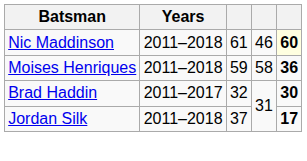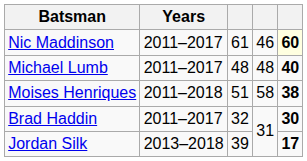 <table class="wikitable">
 <tr>
 <th>Batsman</th>
 <th>Years</th>
 <th></th>
 <th></th>
 <th></th>
 </tr>
 <tr>
 <td><a href='#'>Nic Maddinson</a></td>
-<td>2011–2018</td>
+<td>2011–2017</td>
 <td>61</td>
 <td>46</td>
 <td style="background: lightyellow;"><strong>60</strong></td>
 </tr>
 <tr>
+<td><a href='#'>Michael Lumb</a></td>
+<td>2011–2017</td>
+<td>48</td>
+<td>48</td>
+<td><strong>40</strong></td>
+</tr>
+<tr>
 <td><a href='#'>Moises Henriques</a></td>
 <td>2011–2018</td>
-<td>59</td>
+<td>51</td>
 <td>58</td>
-<td><strong>36</strong></td>
+<td><strong>38</strong></td>
 </tr>
 <tr>
 <td><a href='#'>Brad Haddin</a></td>
 <td>2011–2017</td>
 <td>32</td>
 <td rowspan="2">31</td>
 <td><strong>30</strong></td>
 </tr>
 <tr>
 <td><a href='#'>Jordan Silk</a></td>
-<td>2011–2018</td>
-<td>37</td>
+<td>2013–2018</td>
+<td>39</td>
 <td><strong>17</strong></td>
 </tr>
 </table>
